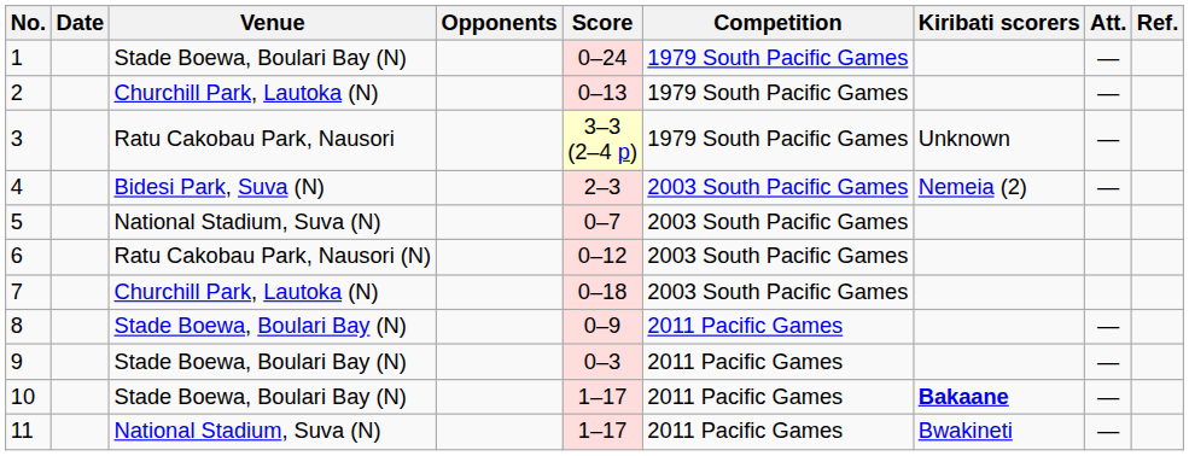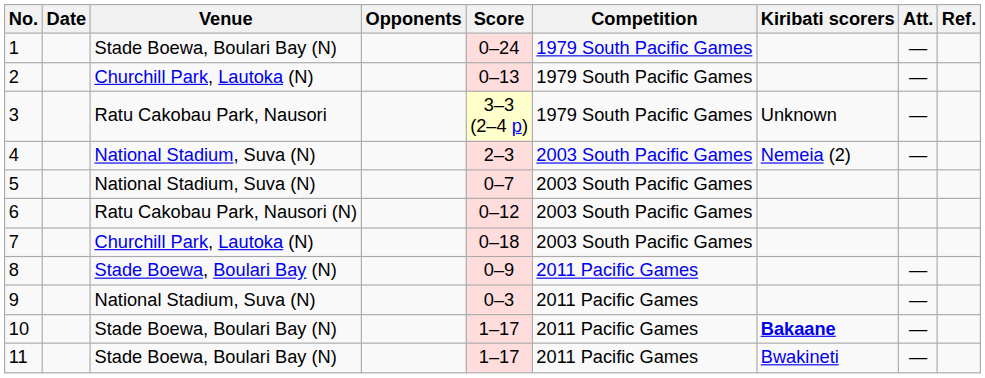 <table class="wikitable sortable">
 <tr>
 <th>No.</th>
 <th>Date</th>
 <th>Venue</th>
 <th>Opponents</th>
 <th>Score</th>
 <th>Competition</th>
 <th class=unsortable>Kiribati scorers</th>
 <th>Att.</th>
 <th class=unsortable>Ref.</th>
 </tr>
 <tr>
 <td>1</td>
 <td></td>
 <td>Stade Boewa, Boulari Bay (N)</td>
 <td></td>
 <td align=center bgcolor=#ffdddd>0–24</td>
 <td><a href='#'>1979 South Pacific Games</a></td>
 <td></td>
 <td align=center>—</td>
 <td></td>
 </tr>
 <tr>
 <td>2</td>
 <td></td>
 <td><a href='#'>Churchill Park</a>, <a href='#'>Lautoka</a> (N)</td>
 <td></td>
 <td align=center bgcolor=#ffdddd>0–13</td>
 <td>1979 South Pacific Games</td>
 <td></td>
 <td align=center>—</td>
 <td></td>
 </tr>
 <tr>
 <td>3</td>
 <td></td>
 <td>Ratu Cakobau Park, Nausori</td>
 <td></td>
 <td align=center bgcolor=#ffffcc>3–3<br>(2–4 <a href='#'>p</a>)</td>
 <td>1979 South Pacific Games</td>
 <td>Unknown</td>
 <td align=center>—</td>
 <td></td>
 </tr>
 <tr>
 <td>4</td>
 <td></td>
-<td><a href='#'>Bidesi Park</a>, <a href='#'>Suva</a> (N)</td>
+<td><a href='#'>National Stadium</a>, Suva (N)</td>
 <td></td>
 <td align=center bgcolor=#ffdddd>2–3</td>
 <td><a href='#'>2003 South Pacific Games</a></td>
 <td><a href='#'>Nemeia</a> (2)</td>
 <td align=center>—</td>
 <td></td>
 </tr>
 <tr>
 <td>5</td>
 <td></td>
 <td>National Stadium, Suva (N)</td>
 <td></td>
 <td align=center bgcolor=#ffdddd>0–7</td>
 <td>2003 South Pacific Games</td>
 <td></td>
 <td align=center></td>
 <td></td>
 </tr>
 <tr>
 <td>6</td>
 <td></td>
 <td>Ratu Cakobau Park, Nausori (N)</td>
 <td></td>
 <td align=center bgcolor=#ffdddd>0–12</td>
 <td>2003 South Pacific Games</td>
 <td></td>
 <td align=center></td>
 <td></td>
 </tr>
 <tr>
 <td>7</td>
 <td></td>
 <td><a href='#'>Churchill Park</a>, <a href='#'>Lautoka</a> (N)</td>
 <td></td>
 <td align=center bgcolor=#ffdddd>0–18</td>
 <td>2003 South Pacific Games</td>
 <td></td>
 <td align=center></td>
 <td></td>
 </tr>
 <tr>
 <td>8</td>
 <td></td>
 <td><a href='#'>Stade Boewa</a>, <a href='#'>Boulari Bay</a> (N)</td>
 <td></td>
 <td align=center bgcolor=#ffdddd>0–9</td>
 <td><a href='#'>2011 Pacific Games</a></td>
 <td></td>
 <td align=center>—</td>
 <td></td>
 </tr>
 <tr>
 <td>9</td>
 <td></td>
-<td>Stade Boewa, Boulari Bay (N)</td>
+<td>National Stadium, Suva (N)</td>
 <td></td>
 <td align=center bgcolor=#ffdddd>0–3</td>
 <td>2011 Pacific Games</td>
 <td></td>
 <td align=center>—</td>
 <td></td>
 </tr>
 <tr>
 <td>10</td>
 <td></td>
 <td>Stade Boewa, Boulari Bay (N)</td>
 <td></td>
 <td align=center bgcolor=#ffdddd>1–17</td>
 <td>2011 Pacific Games</td>
 <td><strong><a href='#'>Bakaane</a></strong></td>
 <td align=center>—</td>
 <td></td>
 </tr>
 <tr>
 <td>11</td>
 <td></td>
-<td><a href='#'>National Stadium</a>, Suva (N)</td>
+<td>Stade Boewa, Boulari Bay (N)</td>
 <td></td>
 <td align=center bgcolor=#ffdddd>1–17</td>
 <td>2011 Pacific Games</td>
 <td><a href='#'>Bwakineti</a></td>
 <td align=center>—</td>
 <td></td>
 </tr>
 </table>
